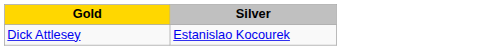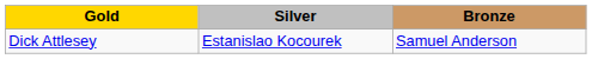 <table class="wikitable" style="text-align:left">
 <tr align="center">
 <td width=200 bgcolor=gold><strong>Gold</strong></td>
 <td width=200 bgcolor=silver><strong>Silver</strong></td>
+<td width=200 bgcolor=CC9966><strong>Bronze</strong></td>
 </tr>
 <tr>
 <td><a href='#'>Dick Attlesey</a><br><em></em></td>
 <td><a href='#'>Estanislao Kocourek</a><br><em></em></td>
+<td><a href='#'>Samuel Anderson</a><br><em></em></td>
 </tr>
 </table>
